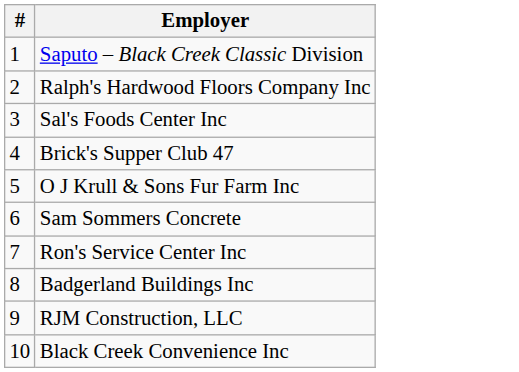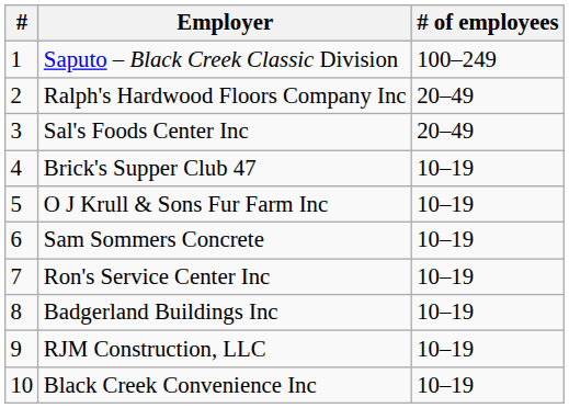 <table class="wikitable">
 <tr>
 <th>#</th>
 <th>Employer</th>
+<th># of employees</th>
 </tr>
 <tr>
 <td>1</td>
 <td><a href='#'>Saputo</a> – <em>Black Creek Classic</em> Division</td>
+<td>100–249</td>
 </tr>
 <tr>
 <td>2</td>
 <td>Ralph's Hardwood Floors Company Inc</td>
+<td>20–49</td>
 </tr>
 <tr>
 <td>3</td>
 <td>Sal's Foods Center Inc</td>
+<td>20–49</td>
 </tr>
 <tr>
 <td>4</td>
 <td>Brick's Supper Club 47</td>
+<td>10–19</td>
 </tr>
 <tr 0>
 <td>5</td>
 <td>O J Krull & Sons Fur Farm Inc</td>
+<td>10–19</td>
 </tr>
 <tr 0>
 <td>6</td>
 <td>Sam Sommers Concrete</td>
+<td>10–19</td>
 </tr>
 <tr>
 <td>7</td>
 <td>Ron's Service Center Inc</td>
+<td>10–19</td>
 </tr>
 <tr>
 <td>8</td>
 <td>Badgerland Buildings Inc</td>
+<td>10–19</td>
 </tr>
 <tr>
 <td>9</td>
 <td>RJM Construction, LLC</td>
+<td>10–19</td>
 </tr>
 <tr>
 <td>10</td>
 <td>Black Creek Convenience Inc</td>
+<td>10–19</td>
 </tr>
 </table>
